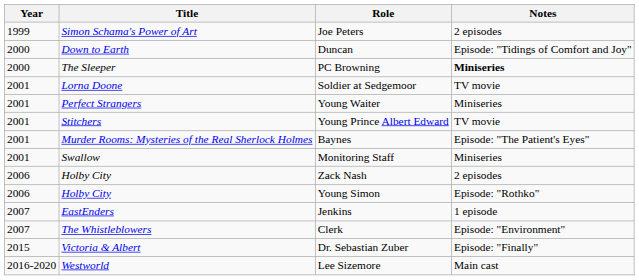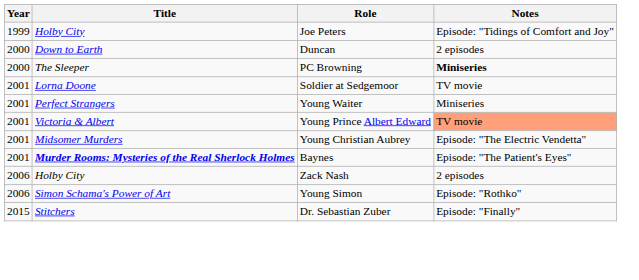 <table class = "wikitable sortable">
 <tr>
 <th>Year</th>
 <th>Title</th>
 <th>Role</th>
 <th>Notes</th>
 </tr>
 <tr>
 <td>1999</td>
-<td><em><a href='#'>Simon Schama's Power of Art</a></em></td>
+<td><em><a href='#'>Holby City</a></em></td>
 <td>Joe Peters</td>
-<td>2 episodes</td>
+<td>Episode: "Tidings of Comfort and Joy"</td>
 </tr>
 <tr>
 <td>2000</td>
 <td><em><a href='#'>Down to Earth</a></em></td>
 <td>Duncan</td>
-<td>Episode: "Tidings of Comfort and Joy"</td>
+<td>2 episodes</td>
 </tr>
 <tr>
 <td>2000</td>
 <td><em>The Sleeper</em></td>
 <td>PC Browning</td>
 <td><strong>Miniseries</strong></td>
 </tr>
 <tr>
 <td>2001</td>
 <td><em><a href='#'>Lorna Doone</a></em></td>
 <td>Soldier at Sedgemoor</td>
 <td>TV movie</td>
 </tr>
 <tr>
 <td>2001</td>
 <td><em><a href='#'>Perfect Strangers</a></em></td>
 <td>Young Waiter</td>
 <td>Miniseries</td>
 </tr>
 <tr>
 <td>2001</td>
-<td><em><a href='#'>Stitchers</a></em></td>
+<td><em><a href='#'>Victoria & Albert</a></em></td>
 <td>Young Prince <a href='#'>Albert Edward</a></td>
-<td>TV movie</td>
+<td style="background: lightsalmon;">TV movie</td>
 </tr>
 <tr>
 <td>2001</td>
-<td><em><a href='#'>Murder Rooms: Mysteries of the Real Sherlock Holmes</a></em></td>
-<td>Baynes</td>
-<td>Episode: "The Patient's Eyes"</td>
+<td><em><a href='#'>Midsomer Murders</a></em></td>
+<td>Young Christian Aubrey</td>
+<td>Episode: "The Electric Vendetta"</td>
 </tr>
 <tr>
 <td>2001</td>
-<td><em>Swallow</em></td>
-<td>Monitoring Staff</td>
-<td>Miniseries</td>
+<td><strong><em><a href='#'>Murder Rooms: Mysteries of the Real Sherlock Holmes</a></em></strong></td>
+<td>Baynes</td>
+<td>Episode: "The Patient's Eyes"</td>
 </tr>
 <tr>
 <td>2006</td>
 <td><em>Holby City</em></td>
 <td>Zack Nash</td>
 <td>2 episodes</td>
 </tr>
 <tr>
 <td>2006</td>
-<td><em><a href='#'>Holby City</a></em></td>
+<td><em><a href='#'>Simon Schama's Power of Art</a></em></td>
 <td>Young Simon</td>
 <td>Episode: "Rothko"</td>
 </tr>
 <tr>
-<td>2007</td>
-<td><em><a href='#'>EastEnders</a></em></td>
-<td>Jenkins</td>
-<td>1 episode</td>
-</tr>
-<tr>
-<td>2007</td>
-<td><em><a href='#'>The Whistleblowers</a></em></td>
-<td>Clerk</td>
-<td>Episode: "Environment"</td>
-</tr>
-<tr>
 <td>2015</td>
-<td><em><a href='#'>Victoria & Albert</a></em></td>
+<td><em><a href='#'>Stitchers</a></em></td>
 <td>Dr. Sebastian Zuber</td>
 <td>Episode: "Finally"</td>
 </tr>
-<tr>
-<td>2016-2020</td>
-<td><em><a href='#'>Westworld</a></em></td>
-<td>Lee Sizemore</td>
-<td>Main cast</td>
-</tr>
 </table>
